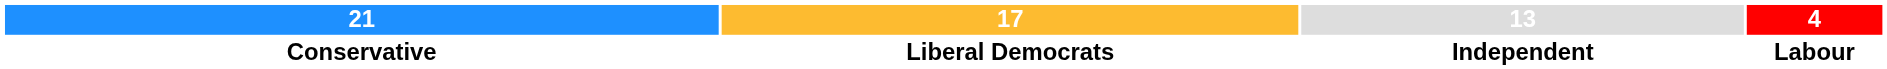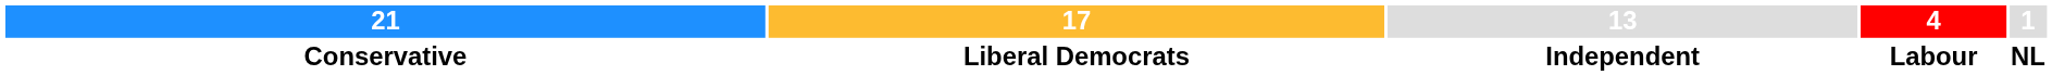 <table style="width:100%; text-align:center;">
 <tr style="color:white;">
 <td style="background:dodgerblue; width:37.50%;"><strong>21</strong></td>
 <td style="background:#FDBB30; width:30.36%;"><strong>17</strong></td>
 <td style="background:#DDDDDD; width:23.21%;"><strong>13</strong></td>
 <td style="background:red; width:7.14%;"><strong>4</strong></td>
+<td style="background:#DDDDDD; width:1.79%;"><strong>1</strong></td>
 </tr>
 <tr>
 <td><span><strong>Conservative</strong></span></td>
 <td><span><strong>Liberal Democrats</strong></span></td>
 <td><span><strong>Independent</strong></span></td>
 <td><span><strong>Labour</strong></span></td>
+<td><span><strong>NL</strong></span></td>
 </tr>
 </table>
